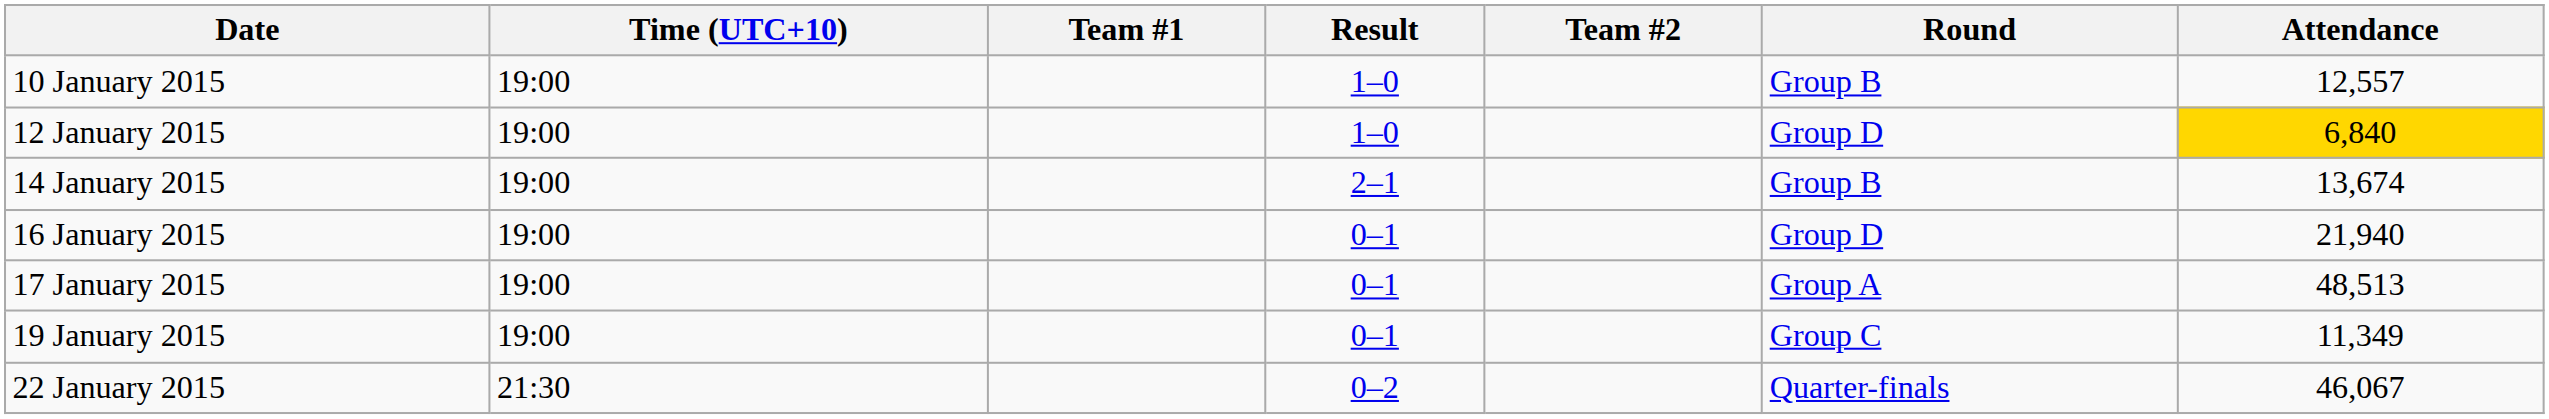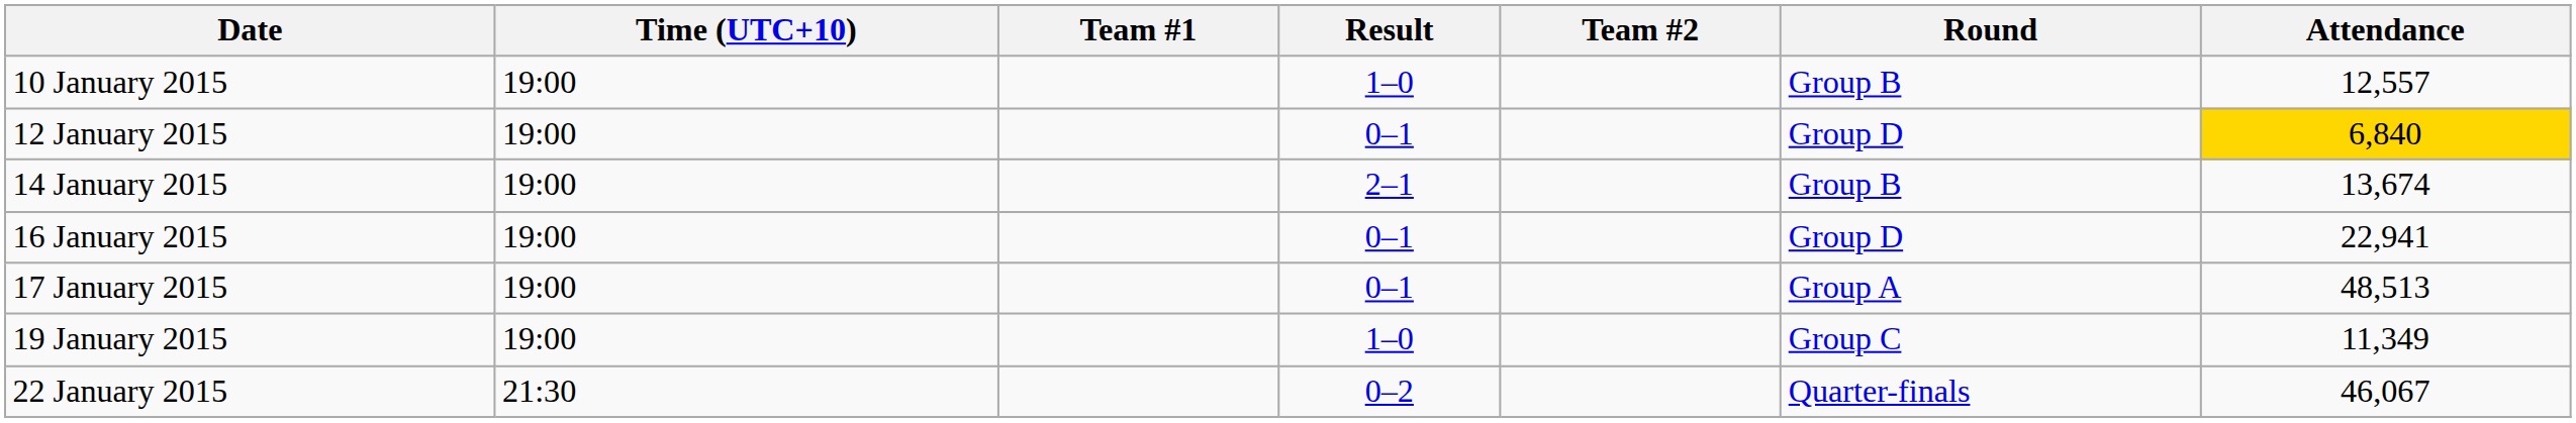 <table class="wikitable"  style="text-align:left; width:100%;">
 <tr>
 <th>Date</th>
 <th>Time (<a href='#'>UTC+10</a>)</th>
 <th>Team #1</th>
 <th>Result</th>
 <th>Team #2</th>
 <th>Round</th>
 <th>Attendance</th>
 </tr>
 <tr>
 <td>10 January 2015</td>
 <td>19:00</td>
 <td></td>
 <td style="text-align:center;"><a href='#'>1–0</a></td>
 <td></td>
 <td><a href='#'>Group B</a></td>
 <td style="text-align:center;">12,557</td>
 </tr>
 <tr>
 <td>12 January 2015</td>
 <td>19:00</td>
 <td></td>
-<td style="text-align:center;"><a href='#'>1–0</a></td>
+<td style="text-align:center;"><a href='#'>0–1</a></td>
 <td></td>
 <td><a href='#'>Group D</a></td>
 <td style="background: gold; text-align:center;">6,840</td>
 </tr>
 <tr>
 <td>14 January 2015</td>
 <td>19:00</td>
 <td></td>
 <td style="text-align:center;"><a href='#'>2–1</a></td>
 <td></td>
 <td><a href='#'>Group B</a></td>
 <td style="text-align:center;">13,674</td>
 </tr>
 <tr>
 <td>16 January 2015</td>
 <td>19:00</td>
 <td></td>
 <td style="text-align:center;"><a href='#'>0–1</a></td>
 <td></td>
 <td><a href='#'>Group D</a></td>
-<td style="text-align:center;">21,940</td>
+<td style="text-align:center;">22,941</td>
 </tr>
 <tr>
 <td>17 January 2015</td>
 <td>19:00</td>
 <td></td>
 <td style="text-align:center;"><a href='#'>0–1</a></td>
 <td></td>
 <td><a href='#'>Group A</a></td>
 <td style="text-align:center;">48,513</td>
 </tr>
 <tr>
 <td>19 January 2015</td>
 <td>19:00</td>
 <td></td>
-<td style="text-align:center;"><a href='#'>0–1</a></td>
+<td style="text-align:center;"><a href='#'>1–0</a></td>
 <td></td>
 <td><a href='#'>Group C</a></td>
 <td style="text-align:center;">11,349</td>
 </tr>
 <tr>
 <td>22 January 2015</td>
 <td>21:30</td>
 <td></td>
 <td style="text-align:center;"><a href='#'>0–2</a></td>
 <td></td>
 <td><a href='#'>Quarter-finals</a></td>
 <td style="text-align:center;">46,067</td>
 </tr>
 </table>
